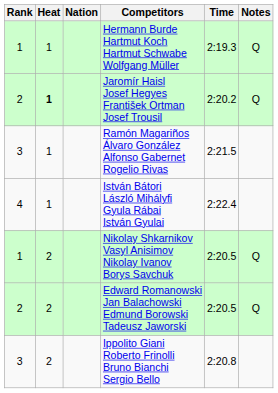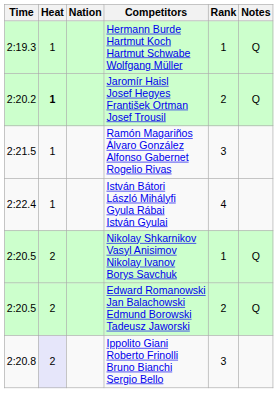 <table class="wikitable sortable" style="text-align:center">
 <tr>
-<th>Rank</th>
+<th>Time</th>
 <th>Heat</th>
 <th>Nation</th>
 <th>Competitors</th>
-<th>Time</th>
+<th>Rank</th>
 <th>Notes</th>
 </tr>
 <tr bgcolor=ccffcc>
-<td>1</td>
+<td>2:19.3</td>
 <td>1</td>
 <td align=left></td>
 <td align=left><a href='#'>Hermann Burde</a><br><a href='#'>Hartmut Koch</a><br><a href='#'>Hartmut Schwabe</a><br><a href='#'>Wolfgang Müller</a></td>
-<td>2:19.3</td>
+<td>1</td>
 <td>Q</td>
 </tr>
 <tr bgcolor=ccffcc>
-<td>2</td>
+<td>2:20.2</td>
 <td><strong>1</strong></td>
 <td align=left></td>
 <td align=left><a href='#'>Jaromír Haisl</a><br><a href='#'>Josef Hegyes</a><br><a href='#'>František Ortman</a><br><a href='#'>Josef Trousil</a></td>
-<td>2:20.2</td>
+<td>2</td>
 <td>Q</td>
 </tr>
 <tr>
-<td>3</td>
+<td>2:21.5</td>
 <td>1</td>
 <td align=left></td>
 <td align=left><a href='#'>Ramón Magariños</a><br><a href='#'>Álvaro González</a><br><a href='#'>Alfonso Gabernet</a><br><a href='#'>Rogelio Rivas</a></td>
-<td>2:21.5</td>
+<td>3</td>
 <td></td>
 </tr>
 <tr>
-<td>4</td>
+<td>2:22.4</td>
 <td>1</td>
 <td align=left></td>
 <td align=left><a href='#'>István Bátori</a><br><a href='#'>László Mihályfi</a><br><a href='#'>Gyula Rábai</a><br><a href='#'>István Gyulai</a></td>
-<td>2:22.4</td>
+<td>4</td>
 <td></td>
 </tr>
 <tr bgcolor=ccffcc>
-<td>1</td>
+<td>2:20.5</td>
 <td>2</td>
 <td align=left></td>
 <td align=left><a href='#'>Nikolay Shkarnikov</a><br><a href='#'>Vasyl Anisimov</a><br><a href='#'>Nikolay Ivanov</a><br><a href='#'>Borys Savchuk</a></td>
-<td>2:20.5</td>
+<td>1</td>
 <td>Q</td>
 </tr>
 <tr bgcolor=ccffcc>
-<td>2</td>
+<td>2:20.5</td>
 <td>2</td>
 <td align=left></td>
 <td align=left><a href='#'>Edward Romanowski</a><br><a href='#'>Jan Balachowski</a><br><a href='#'>Edmund Borowski</a><br><a href='#'>Tadeusz Jaworski</a></td>
-<td>2:20.5</td>
+<td>2</td>
 <td>Q</td>
 </tr>
 <tr>
-<td>3</td>
-<td>2</td>
+<td>2:20.8</td>
+<td style="background: lavender;">2</td>
 <td align=left></td>
 <td align=left><a href='#'>Ippolito Giani</a><br><a href='#'>Roberto Frinolli</a><br><a href='#'>Bruno Bianchi</a><br><a href='#'>Sergio Bello</a></td>
-<td>2:20.8</td>
+<td>3</td>
 <td></td>
 </tr>
 </table>
